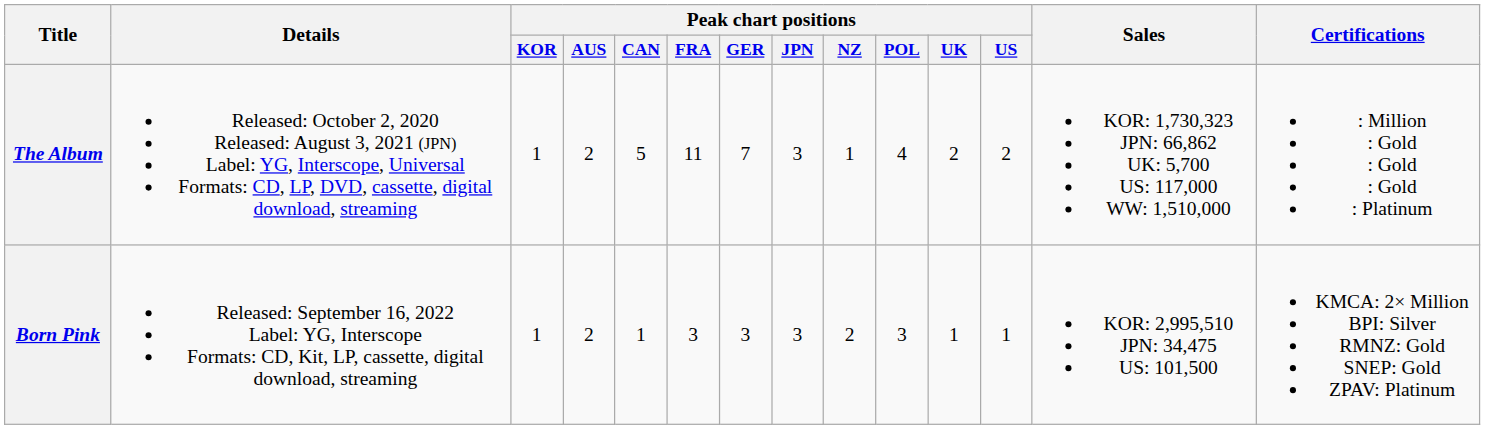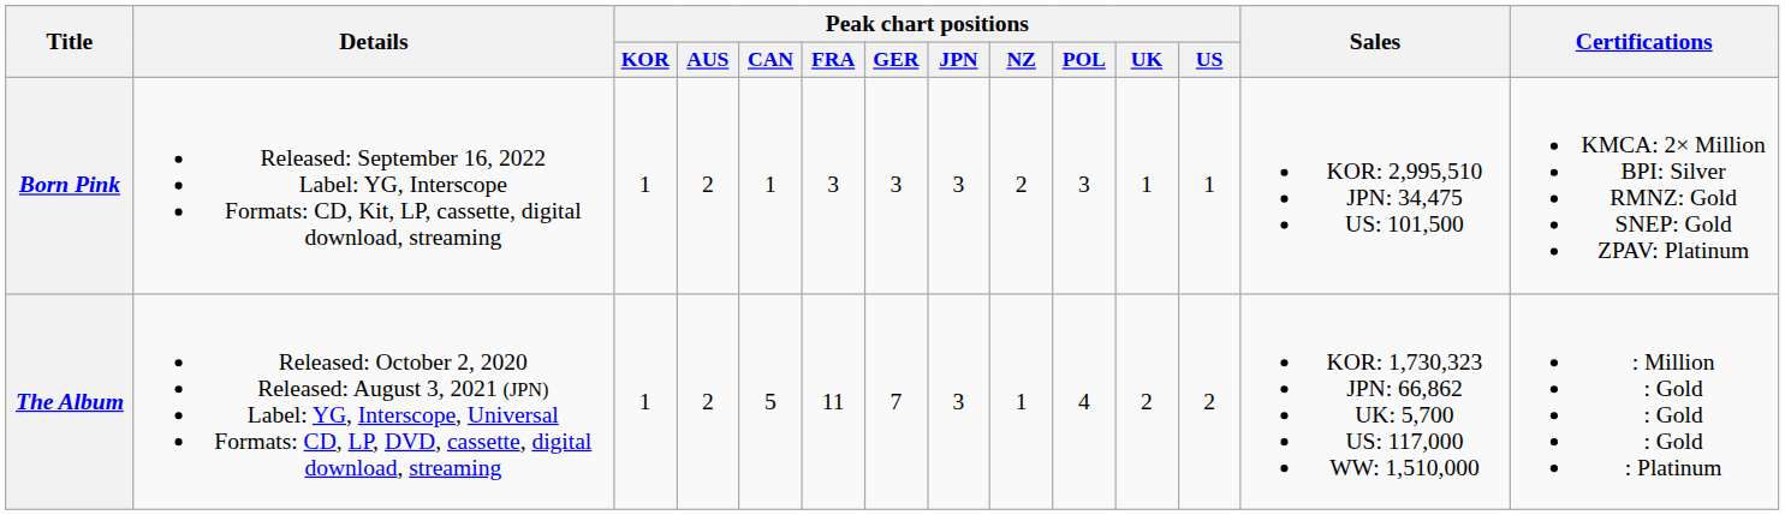 <table class="wikitable plainrowheaders" style="text-align:center;">
 <tr>
 <th rowspan="2" style="width:5em;">Title</th>
 <th rowspan="2" style="width:20em;">Details</th>
 <th colspan="10">Peak chart positions</th>
 <th rowspan="2" style="width:11em;">Sales</th>
 <th rowspan="2" style="width:11em;"><a href='#'>Certifications</a><br></th>
 </tr>
 <tr>
 <th scope="col" style="width:2.5em;font-size:90%;"><a href='#'>KOR</a><br></th>
 <th scope="col" style="width:2.5em;font-size:90%;"><a href='#'>AUS</a><br></th>
 <th scope="col" style="width:2.5em;font-size:90%;"><a href='#'>CAN</a><br></th>
 <th scope="col" style="width:2.5em;font-size:90%;"><a href='#'>FRA</a><br></th>
 <th scope="col" style="width:2.5em;font-size:90%;"><a href='#'>GER</a><br></th>
 <th scope="col" style="width:2.5em;font-size:90%;"><a href='#'>JPN</a><br></th>
 <th scope="col" style="width:2.5em;font-size:90%;"><a href='#'>NZ</a><br></th>
 <th scope="col" style="width:2.5em;font-size:90%;"><a href='#'>POL</a><br></th>
 <th scope="col" style="width:2.5em;font-size:90%;"><a href='#'>UK</a><br></th>
 <th scope="col" style="width:2.5em;font-size:90%;"><a href='#'>US</a><br></th>
 </tr>
 <tr>
+<th scope="row"><em><a href='#'>Born Pink</a></em></th>
+<td><br><ul><li>Released: September 16, 2022</li><li>Label: YG, Interscope</li><li>Formats: CD, Kit, LP, cassette, digital download, streaming</li></ul></td>
+<td>1</td>
+<td>2</td>
+<td>1</td>
+<td>3</td>
+<td>3</td>
+<td>3</td>
+<td>2</td>
+<td>3</td>
+<td>1</td>
+<td>1</td>
+<td><br><ul><li>KOR: 2,995,510</li><li>JPN: 34,475</li><li>US: 101,500</li></ul></td>
+<td><br><ul><li>KMCA: 2× Million</li><li>BPI: Silver</li><li>RMNZ: Gold</li><li>SNEP: Gold</li><li>ZPAV: Platinum</li></ul></td>
+</tr>
+<tr>
 <th scope="row"><em><a href='#'>The Album</a></em></th>
 <td><br><ul><li>Released: October 2, 2020</li><li>Released: August 3, 2021 <small>(JPN)</small></li><li>Label: <a href='#'>YG</a>, <a href='#'>Interscope</a>, <a href='#'>Universal</a></li><li>Formats: <a href='#'>CD</a>, <a href='#'>LP</a>, <a href='#'>DVD</a>, <a href='#'>cassette</a>, <a href='#'>digital download</a>, <a href='#'>streaming</a></li></ul></td>
 <td>1</td>
 <td>2</td>
 <td>5</td>
 <td>11</td>
 <td>7</td>
 <td>3</td>
 <td>1</td>
 <td>4</td>
 <td>2</td>
 <td>2</td>
 <td><br><ul><li>KOR: 1,730,323</li><li>JPN: 66,862</li><li>UK: 5,700</li><li>US: 117,000</li><li>WW: 1,510,000</li></ul></td>
 <td><br><ul><li><a href='#'></a>: Million</li><li><a href='#'></a>: Gold</li><li><a href='#'></a>: Gold</li><li><a href='#'></a>: Gold</li><li><a href='#'></a>: Platinum</li></ul></td>
 </tr>
-<tr>
-<th scope="row"><em><a href='#'>Born Pink</a></em></th>
-<td><br><ul><li>Released: September 16, 2022</li><li>Label: YG, Interscope</li><li>Formats: CD, Kit, LP, cassette, digital download, streaming</li></ul></td>
-<td>1</td>
-<td>2</td>
-<td>1</td>
-<td>3</td>
-<td>3</td>
-<td>3</td>
-<td>2</td>
-<td>3</td>
-<td>1</td>
-<td>1</td>
-<td><br><ul><li>KOR: 2,995,510</li><li>JPN: 34,475</li><li>US: 101,500</li></ul></td>
-<td><br><ul><li>KMCA: 2× Million</li><li>BPI: Silver</li><li>RMNZ: Gold</li><li>SNEP: Gold</li><li>ZPAV: Platinum</li></ul></td>
-</tr>
 </table>
